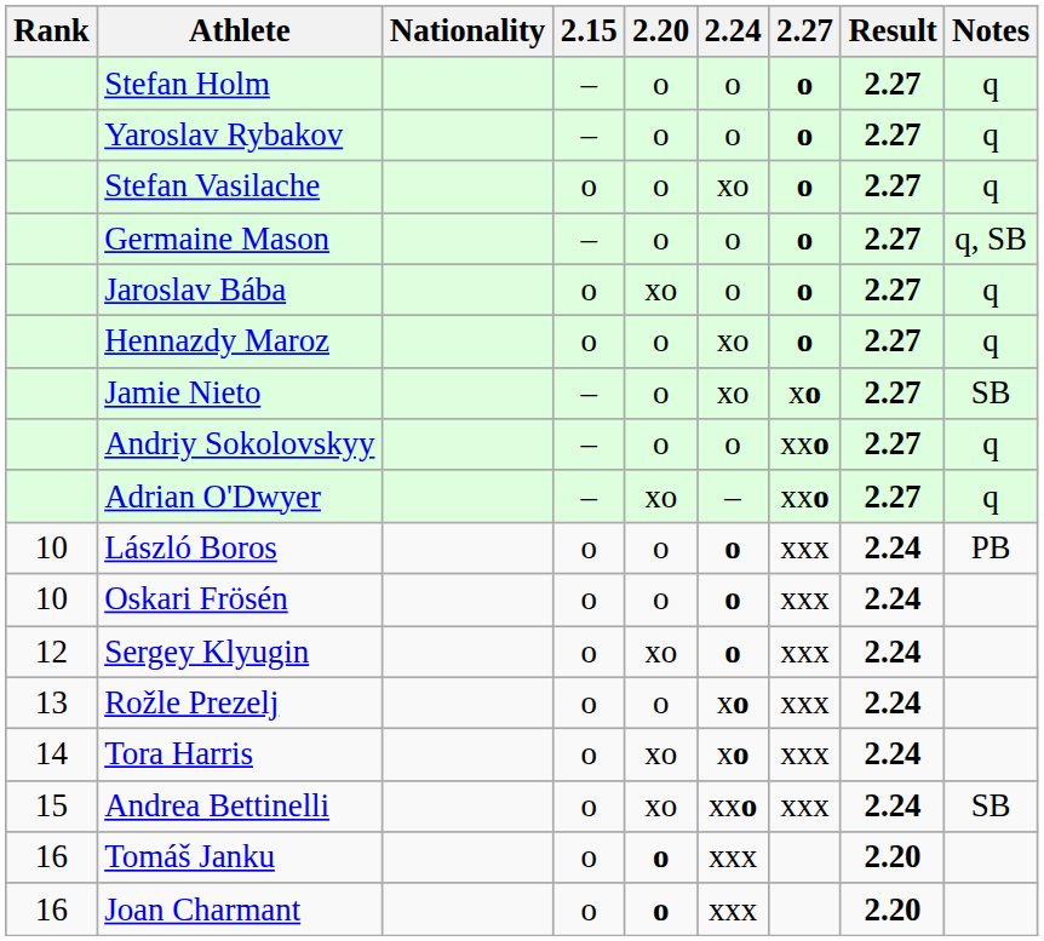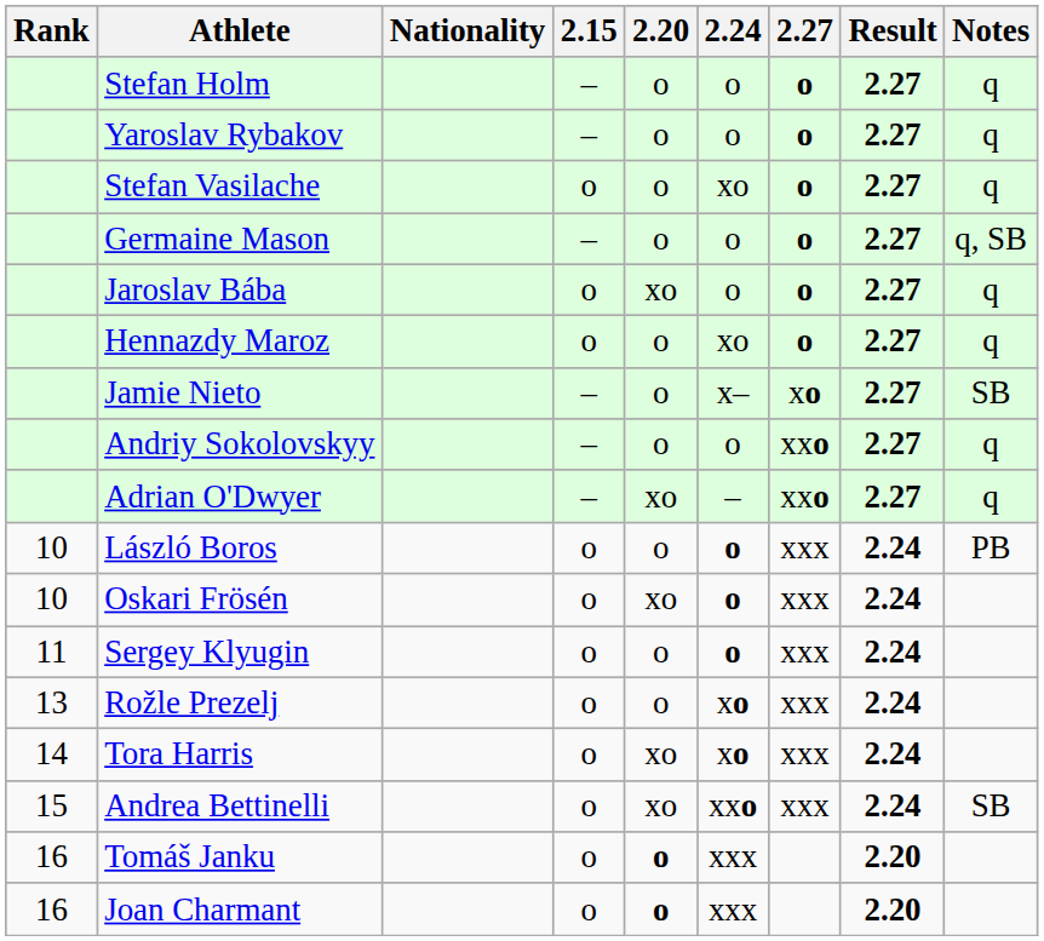 <table class="wikitable sortable" style="text-align:center">
 <tr>
 <th>Rank</th>
 <th>Athlete</th>
 <th>Nationality</th>
 <th>2.15</th>
 <th>2.20</th>
 <th>2.24</th>
 <th>2.27</th>
 <th>Result</th>
 <th>Notes</th>
 </tr>
 <tr bgcolor=ddffdd>
 <td></td>
 <td align="left"><a href='#'>Stefan Holm</a></td>
 <td align=left></td>
 <td>–</td>
 <td>o</td>
 <td>o</td>
 <td><strong>o</strong></td>
 <td><strong>2.27</strong></td>
 <td>q</td>
 </tr>
 <tr bgcolor=ddffdd>
 <td></td>
 <td align="left"><a href='#'>Yaroslav Rybakov</a></td>
 <td align=left></td>
 <td>–</td>
 <td>o</td>
 <td>o</td>
 <td><strong>o</strong></td>
 <td><strong>2.27</strong></td>
 <td>q</td>
 </tr>
 <tr bgcolor=ddffdd>
 <td></td>
 <td align="left"><a href='#'>Stefan Vasilache</a></td>
 <td align=left></td>
 <td>o</td>
 <td>o</td>
 <td>xo</td>
 <td><strong>o</strong></td>
 <td><strong>2.27</strong></td>
 <td>q</td>
 </tr>
 <tr bgcolor=ddffdd>
 <td></td>
 <td align="left"><a href='#'>Germaine Mason</a></td>
 <td align=left></td>
 <td>–</td>
 <td>o</td>
 <td>o</td>
 <td><strong>o</strong></td>
 <td><strong>2.27</strong></td>
 <td>q, SB</td>
 </tr>
 <tr bgcolor=ddffdd>
 <td></td>
 <td align="left"><a href='#'>Jaroslav Bába</a></td>
 <td align=left></td>
 <td>o</td>
 <td>xo</td>
 <td>o</td>
 <td><strong>o</strong></td>
 <td><strong>2.27</strong></td>
 <td>q</td>
 </tr>
 <tr bgcolor=ddffdd>
 <td></td>
 <td align="left"><a href='#'>Hennazdy Maroz</a></td>
 <td align=left></td>
 <td>o</td>
 <td>o</td>
 <td>xo</td>
 <td><strong>o</strong></td>
 <td><strong>2.27</strong></td>
 <td>q</td>
 </tr>
 <tr bgcolor=ddffdd>
 <td></td>
 <td align="left"><a href='#'>Jamie Nieto</a></td>
 <td align=left></td>
 <td>–</td>
 <td>o</td>
-<td>xo</td>
+<td>x–</td>
 <td>x<strong>o</strong></td>
 <td><strong>2.27</strong></td>
 <td>SB</td>
 </tr>
 <tr bgcolor=ddffdd>
 <td></td>
 <td align="left"><a href='#'>Andriy Sokolovskyy</a></td>
 <td align=left></td>
 <td>–</td>
 <td>o</td>
 <td>o</td>
 <td>xx<strong>o</strong></td>
 <td><strong>2.27</strong></td>
 <td>q</td>
 </tr>
 <tr bgcolor=ddffdd>
 <td></td>
 <td align="left"><a href='#'>Adrian O'Dwyer</a></td>
 <td align=left></td>
 <td>–</td>
 <td>xo</td>
 <td>–</td>
 <td>xx<strong>o</strong></td>
 <td><strong>2.27</strong></td>
 <td>q</td>
 </tr>
 <tr>
 <td>10</td>
 <td align="left"><a href='#'>László Boros</a></td>
 <td align=left></td>
 <td>o</td>
 <td>o</td>
 <td><strong>o</strong></td>
 <td>xxx</td>
 <td><strong>2.24</strong></td>
 <td>PB</td>
 </tr>
 <tr>
 <td>10</td>
 <td align="left"><a href='#'>Oskari Frösén</a></td>
 <td align=left></td>
 <td>o</td>
-<td>o</td>
+<td>xo</td>
 <td><strong>o</strong></td>
 <td>xxx</td>
 <td><strong>2.24</strong></td>
 <td></td>
 </tr>
 <tr>
-<td>12</td>
+<td>11</td>
 <td align="left"><a href='#'>Sergey Klyugin</a></td>
 <td align=left></td>
 <td>o</td>
-<td>xo</td>
+<td>o</td>
 <td><strong>o</strong></td>
 <td>xxx</td>
 <td><strong>2.24</strong></td>
 <td></td>
 </tr>
 <tr>
 <td>13</td>
 <td align="left"><a href='#'>Rožle Prezelj</a></td>
 <td align=left></td>
 <td>o</td>
 <td>o</td>
 <td>x<strong>o</strong></td>
 <td>xxx</td>
 <td><strong>2.24</strong></td>
 <td></td>
 </tr>
 <tr>
 <td>14</td>
 <td align="left"><a href='#'>Tora Harris</a></td>
 <td align=left></td>
 <td>o</td>
 <td>xo</td>
 <td>x<strong>o</strong></td>
 <td>xxx</td>
 <td><strong>2.24</strong></td>
 <td></td>
 </tr>
 <tr>
 <td>15</td>
 <td align="left"><a href='#'>Andrea Bettinelli</a></td>
 <td align=left></td>
 <td>o</td>
 <td>xo</td>
 <td>xx<strong>o</strong></td>
 <td>xxx</td>
 <td><strong>2.24</strong></td>
 <td>SB</td>
 </tr>
 <tr>
 <td>16</td>
 <td align="left"><a href='#'>Tomáš Janku</a></td>
 <td align=left></td>
 <td>o</td>
 <td><strong>o</strong></td>
 <td>xxx</td>
 <td></td>
 <td><strong>2.20</strong></td>
 <td></td>
 </tr>
 <tr>
 <td>16</td>
 <td align="left"><a href='#'>Joan Charmant</a></td>
 <td align=left></td>
 <td>o</td>
 <td><strong>o</strong></td>
 <td>xxx</td>
 <td></td>
 <td><strong>2.20</strong></td>
 <td></td>
 </tr>
 </table>
